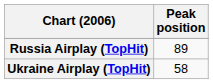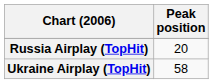 <table class="wikitable sortable plainrowheaders" style="text-align:center">
 <tr>
 <th scope="col">Chart (2006)</th>
 <th scope="col">Peak<br>position</th>
 </tr>
 <tr>
 </tr>
 <tr>
 <th scope="row">Russia Airplay (<a href='#'>TopHit</a>)</th>
-<td>89</td>
+<td>20</td>
 </tr>
 <tr>
 <th scope="row">Ukraine Airplay (<a href='#'>TopHit</a>)</th>
 <td>58</td>
 </tr>
 </table>
